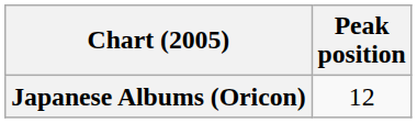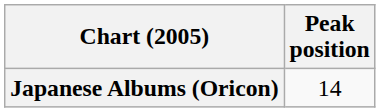 <table class="wikitable sortable plainrowheaders">
 <tr>
 <th>Chart (2005)</th>
 <th>Peak<br>position</th>
 </tr>
 <tr>
 <th scope="row">Japanese Albums (Oricon)</th>
-<td align="center">12</td>
+<td align="center">14</td>
 </tr>
 </table>
